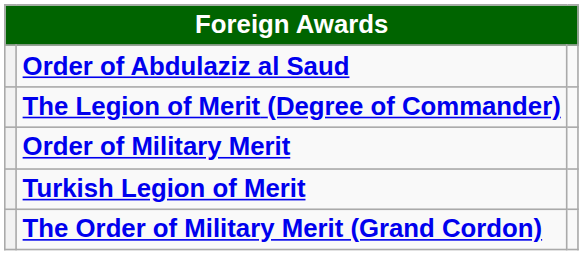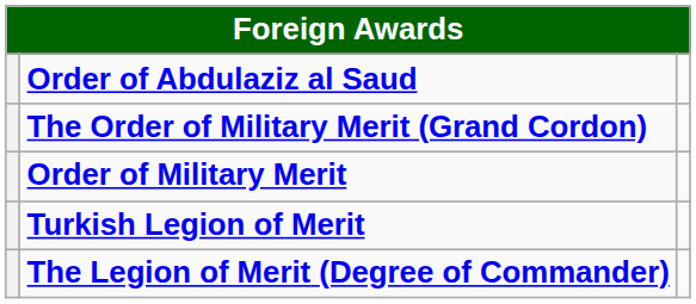 <table class="wikitable">
 <tr>
 <th colspan="3" style="background:#006400; color:#FFFFFF; text-align:center"><strong>Foreign Awards</strong></th>
 </tr>
 <tr>
 <th></th>
 <td><strong><a href='#'>Order of Abdulaziz al Saud</a></strong></td>
 <td></td>
 </tr>
 <tr>
-<th></th>
-<td><a href='#'><strong>The Legion of Merit</strong> <strong>(Degree of Commander)</strong></a><strong></strong></td>
+<th><strong></strong></th>
+<td><strong><a href='#'>The Order of Military Merit (Grand Cordon)</a></strong></td>
 <td></td>
 </tr>
 <tr>
 <th><strong></strong></th>
 <td><strong><a href='#'>Order of Military Merit</a></strong></td>
 <td></td>
 </tr>
 <tr>
 <th><strong></strong></th>
 <td><a href='#'><strong>Turkish Legion of Merit</strong></a><strong></strong></td>
 <td></td>
 </tr>
 <tr>
-<th><strong></strong></th>
-<td><strong><a href='#'>The Order of Military Merit (Grand Cordon)</a></strong></td>
+<th></th>
+<td><a href='#'><strong>The Legion of Merit</strong> <strong>(Degree of Commander)</strong></a><strong></strong></td>
 <td></td>
 </tr>
 </table>
